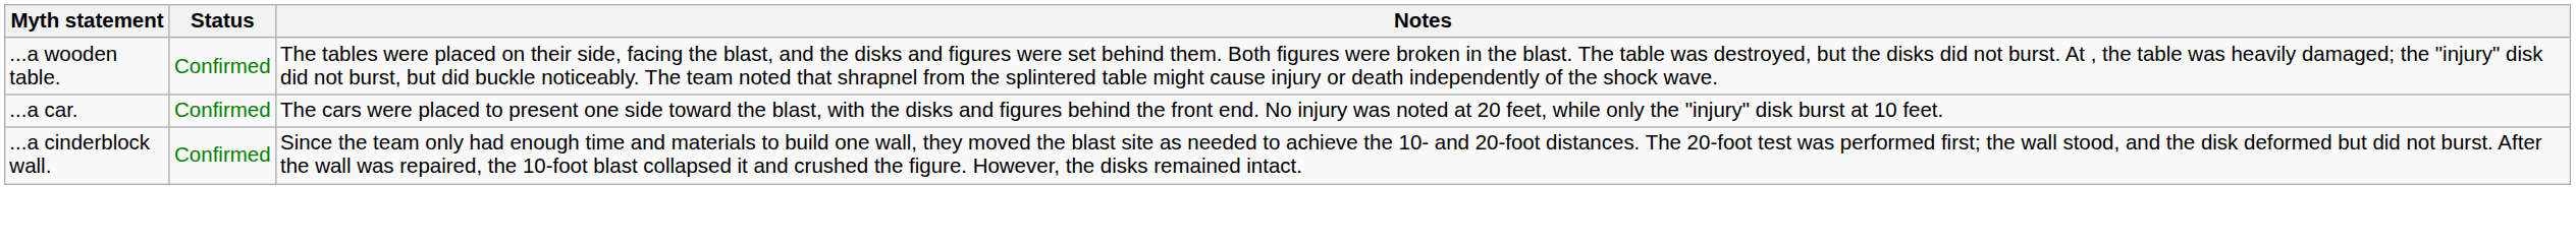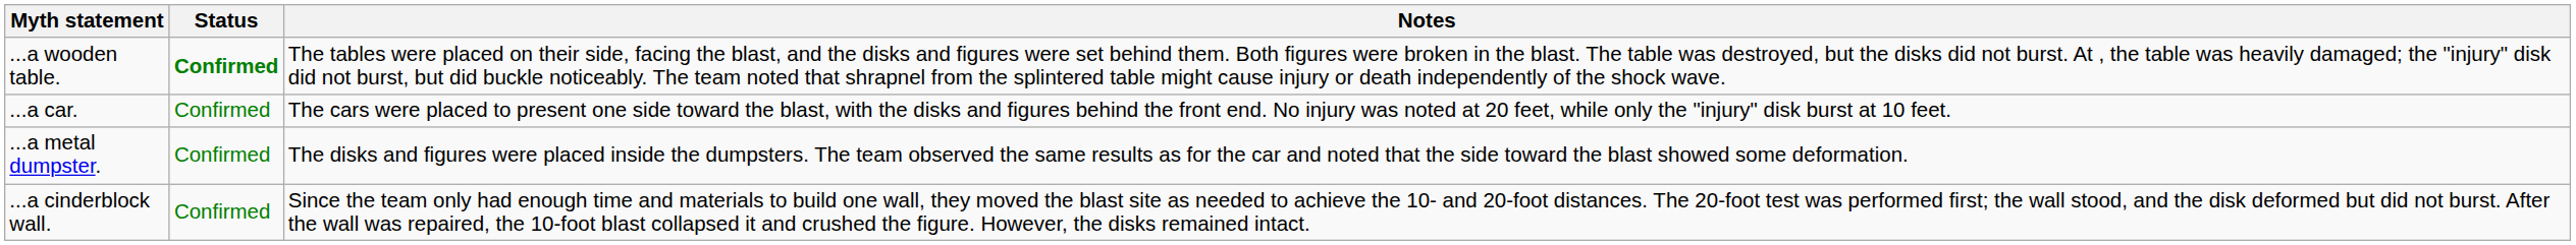 <table class="wikitable plainrowheaders">
 <tr>
 <th>Myth statement</th>
 <th>Status</th>
 <th>Notes</th>
 </tr>
 <tr>
 <td>...a wooden table.</td>
-<td style="color:green">Confirmed</td>
+<td style="color:green"><strong>Confirmed</strong></td>
 <td>The tables were placed on their side, facing the blast, and the disks and figures were set behind them. Both figures were broken in the blast. The  table was destroyed, but the disks did not burst. At , the table was heavily damaged; the "injury" disk did not burst, but did buckle noticeably. The team noted that shrapnel from the splintered table might cause injury or death independently of the shock wave.</td>
 </tr>
 <tr>
 <td>...a car.</td>
 <td style="color:green">Confirmed</td>
 <td>The cars were placed to present one side toward the blast, with the disks and figures behind the front end. No injury was noted at 20 feet, while only the "injury" disk burst at 10 feet.</td>
 </tr>
 <tr>
+<td>...a metal <a href='#'>dumpster</a>.</td>
+<td style="color:green">Confirmed</td>
+<td>The disks and figures were placed inside the dumpsters. The team observed the same results as for the car and noted that the side toward the blast showed some deformation.</td>
+</tr>
+<tr>
 <td>...a cinderblock wall.</td>
 <td style="color:green">Confirmed</td>
 <td>Since the team only had enough time and materials to build one wall, they moved the blast site as needed to achieve the 10- and 20-foot distances. The 20-foot test was performed first; the wall stood, and the disk deformed but did not burst. After the wall was repaired, the 10-foot blast collapsed it and crushed the figure. However, the disks remained intact.</td>
 </tr>
 </table>
